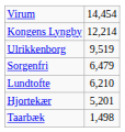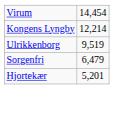 <table class="wikitable" style="float:left; margin-right:1em">
 <tr>
 <td><a href='#'>Virum</a></td>
 <td style="text-align:center">14,454</td>
 </tr>
 <tr>
 <td><a href='#'>Kongens Lyngby</a></td>
 <td style="text-align:center">12,214</td>
 </tr>
 <tr>
 <td><a href='#'>Ulrikkenborg</a></td>
 <td style="text-align:center">9,519</td>
 </tr>
 <tr>
 <td><a href='#'>Sorgenfri</a></td>
 <td style="text-align:center">6,479</td>
 </tr>
 <tr>
-<td><a href='#'>Lundtofte</a></td>
-<td style="text-align:center">6,210</td>
-</tr>
-<tr>
 <td><a href='#'>Hjortekær</a></td>
 <td style="text-align:center">5,201</td>
 </tr>
-<tr>
-<td><a href='#'>Taarbæk</a></td>
-<td style="text-align:center">1,498</td>
-</tr>
 </table>
